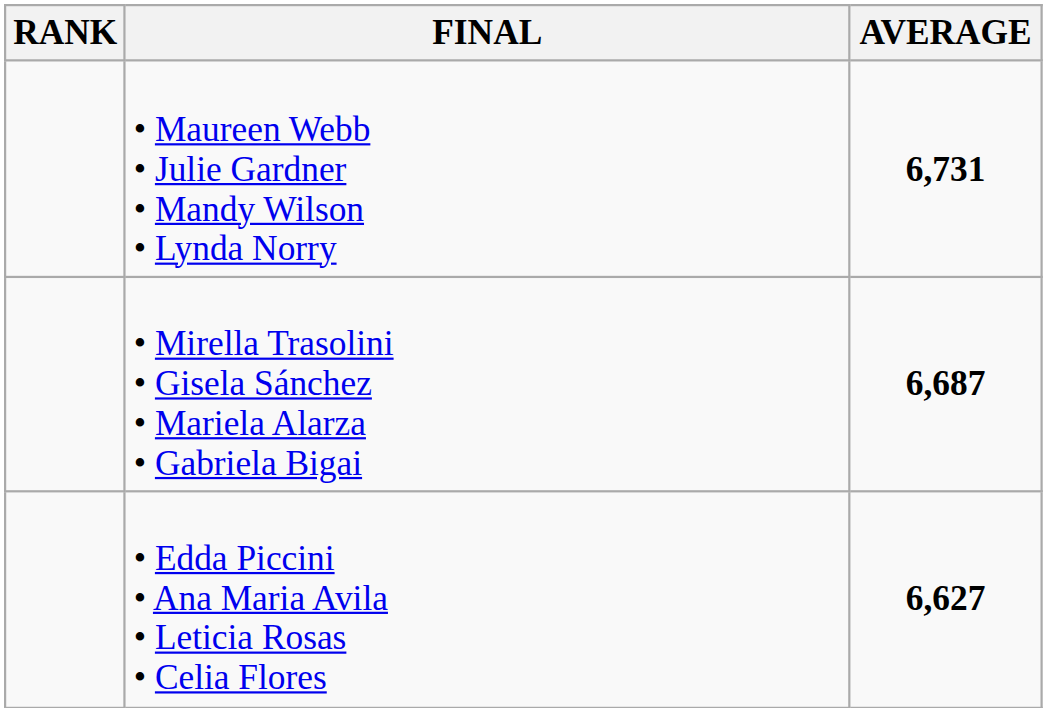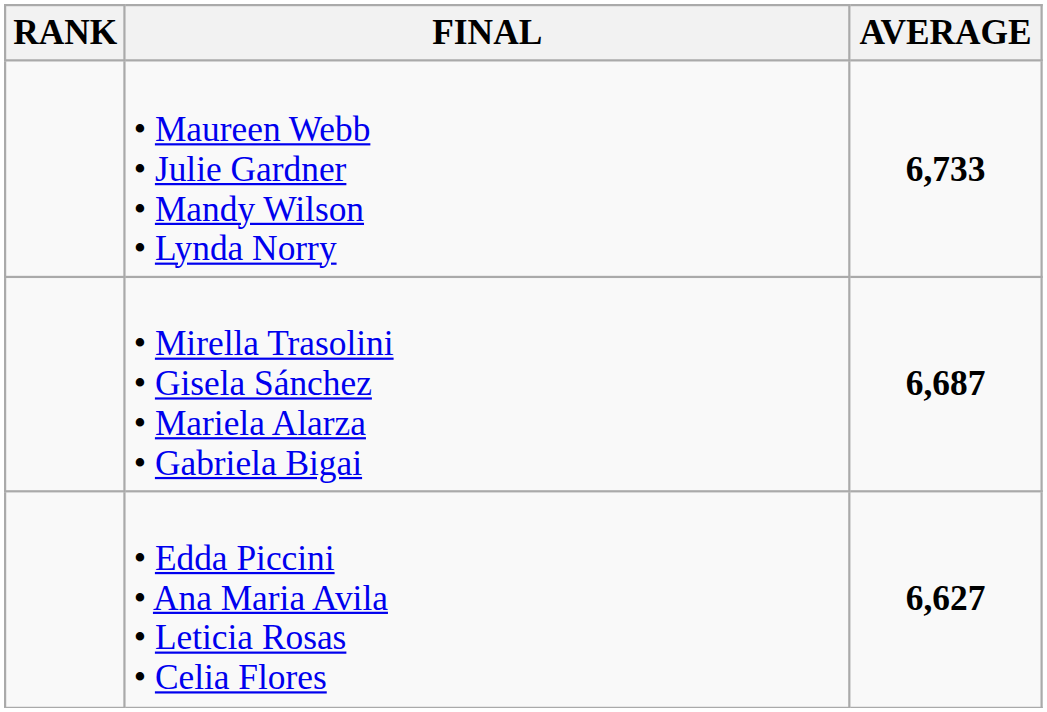 <table class="wikitable">
 <tr>
 <th>RANK</th>
 <th style="width: 20em">FINAL</th>
 <th style="width: 5em">AVERAGE</th>
 </tr>
 <tr>
 <td align="center"></td>
 <td><strong></strong><br>• <a href='#'>Maureen Webb</a><br>• <a href='#'>Julie Gardner</a><br>• <a href='#'>Mandy Wilson</a><br>• <a href='#'>Lynda Norry</a></td>
-<td align="center"><strong>6,731</strong></td>
+<td align="center"><strong>6,733</strong></td>
 </tr>
 <tr>
 <td align="center"></td>
 <td><strong></strong><br>• <a href='#'>Mirella Trasolini</a><br>• <a href='#'>Gisela Sánchez</a><br>• <a href='#'>Mariela Alarza</a><br>• <a href='#'>Gabriela Bigai</a></td>
 <td align="center"><strong>6,687</strong></td>
 </tr>
 <tr>
 <td align="center"></td>
 <td><strong></strong><br>• <a href='#'>Edda Piccini</a><br>• <a href='#'>Ana Maria Avila</a><br>• <a href='#'>Leticia Rosas</a><br>• <a href='#'>Celia Flores</a></td>
 <td align="center"><strong>6,627</strong></td>
 </tr>
 </table>
